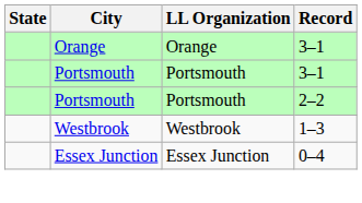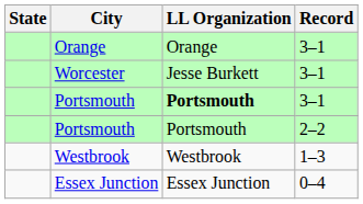 <table class="wikitable">
 <tr>
 <th>State</th>
 <th>City</th>
 <th>LL Organization</th>
 <th>Record</th>
 </tr>
 <tr bgcolor=#bbffbb>
 <td><strong></strong></td>
 <td><a href='#'>Orange</a></td>
 <td>Orange</td>
 <td>3–1</td>
 </tr>
 <tr bgcolor=#bbffbb>
 <td><strong></strong></td>
+<td><a href='#'>Worcester</a></td>
+<td>Jesse Burkett</td>
+<td>3–1</td>
+</tr>
+<tr bgcolor=#bbffbb>
+<td><strong></strong></td>
 <td><a href='#'>Portsmouth</a></td>
-<td>Portsmouth</td>
+<td><strong>Portsmouth</strong></td>
 <td>3–1</td>
 </tr>
 <tr bgcolor=#bbffbb>
 <td><strong></strong></td>
 <td><a href='#'>Portsmouth</a></td>
 <td>Portsmouth</td>
 <td>2–2</td>
 </tr>
 <tr>
 <td><strong></strong></td>
 <td><a href='#'>Westbrook</a></td>
 <td>Westbrook</td>
 <td>1–3</td>
 </tr>
 <tr>
 <td><strong></strong></td>
 <td><a href='#'>Essex Junction</a></td>
 <td>Essex Junction</td>
 <td>0–4</td>
 </tr>
 </table>
